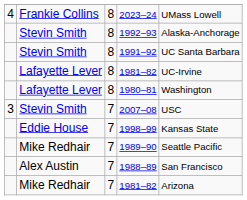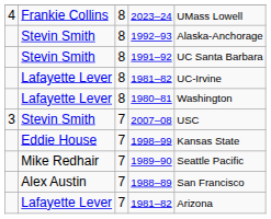 <table class="wikitable">
 <tr>
 </tr>
 <tr>
 <td>4</td>
 <td><a href='#'>Frankie Collins</a></td>
 <td>8</td>
 <td style="font-size:80%;"><a href='#'>2023–24</a></td>
 <td style="font-size:80%;">UMass Lowell</td>
 </tr>
 <tr>
 <td></td>
 <td><a href='#'>Stevin Smith</a></td>
 <td>8</td>
 <td style="font-size:80%;"><a href='#'>1992–93</a></td>
 <td style="font-size:80%;">Alaska-Anchorage</td>
 </tr>
 <tr>
 <td></td>
 <td><a href='#'>Stevin Smith</a></td>
 <td>8</td>
 <td style="font-size:80%;"><a href='#'>1991–92</a></td>
 <td style="font-size:80%;">UC Santa Barbara</td>
 </tr>
 <tr>
 <td></td>
 <td><a href='#'>Lafayette Lever</a></td>
 <td>8</td>
 <td style="font-size:80%;"><a href='#'>1981–82</a></td>
 <td style="font-size:80%;">UC-Irvine</td>
 </tr>
 <tr>
 <td></td>
 <td><a href='#'>Lafayette Lever</a></td>
 <td>8</td>
 <td style="font-size:80%;"><a href='#'>1980–81</a></td>
 <td style="font-size:80%;">Washington</td>
 </tr>
 <tr>
 <td>3</td>
 <td><a href='#'>Stevin Smith</a></td>
 <td>7</td>
 <td style="font-size:80%;"><a href='#'>2007–08</a></td>
 <td style="font-size:80%;">USC</td>
 </tr>
 <tr>
 <td></td>
 <td><a href='#'>Eddie House</a></td>
 <td>7</td>
 <td style="font-size:80%;"><a href='#'>1998–99</a></td>
 <td style="font-size:80%;">Kansas State</td>
 </tr>
 <tr>
 <td></td>
 <td>Mike Redhair</td>
 <td>7</td>
 <td style="font-size:80%;"><a href='#'>1989–90</a></td>
 <td style="font-size:80%;">Seattle Pacific</td>
 </tr>
 <tr>
 <td></td>
 <td>Alex Austin</td>
 <td>7</td>
 <td style="font-size:80%;"><a href='#'>1988–89</a></td>
 <td style="font-size:80%;">San Francisco</td>
 </tr>
 <tr>
 <td></td>
-<td>Mike Redhair</td>
+<td><a href='#'>Lafayette Lever</a></td>
 <td>7</td>
 <td style="font-size:80%;"><a href='#'>1981–82</a></td>
 <td style="font-size:80%;">Arizona</td>
 </tr>
 </table>
